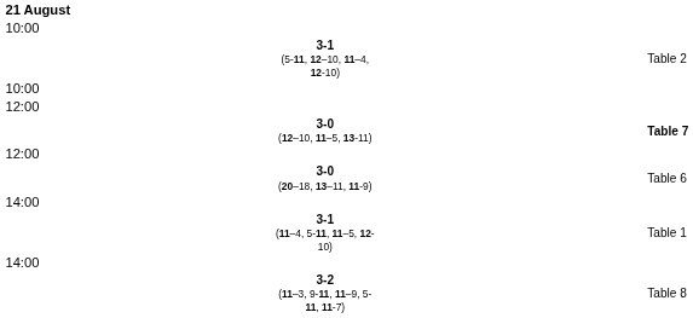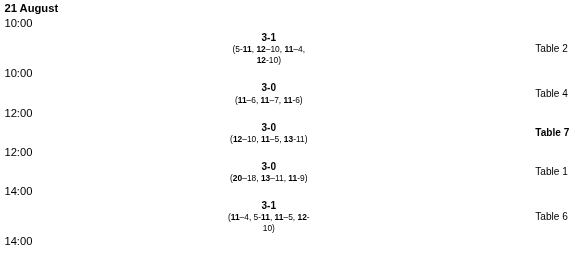 <table style="width:100%;" cellspacing="1">
 <tr>
 <th width=25%></th>
 <th width=10%></th>
 <th width=25%></th>
 </tr>
 <tr>
 <td><strong>21 August</strong></td>
 </tr>
 <tr>
 <td>10:00</td>
 </tr>
 <tr style=font-size:90%>
 <td align=right><strong></strong></td>
 <td align=center><strong> 3-1 </strong><br><small>(5-<strong>11</strong>, <strong>12</strong>–10, <strong>11</strong>–4, <strong>12</strong>-10)</small></td>
 <td></td>
 <td>Table 2</td>
 </tr>
 <tr>
 <td>10:00</td>
 </tr>
+<tr style=font-size:90%>
+<td align=right><strong></strong></td>
+<td align=center><strong> 3-0 </strong><br><small>(<strong>11</strong>–6, <strong>11</strong>–7, <strong>11</strong>-6)</small></td>
+<td></td>
+<td>Table 4</td>
+</tr>
 <tr>
 <td>12:00</td>
 </tr>
 <tr style=font-size:90%>
 <td align=right><strong></strong></td>
 <td align=center><strong> 3-0 </strong><br><small>(<strong>12</strong>–10, <strong>11</strong>–5, <strong>13</strong>-11)</small></td>
 <td></td>
 <td><strong>Table 7</strong></td>
 </tr>
 <tr>
 <td>12:00</td>
 </tr>
 <tr style=font-size:90%>
 <td align=right><strong></strong></td>
 <td align=center><strong> 3-0 </strong><br><small>(<strong>20</strong>–18, <strong>13</strong>–11, <strong>11</strong>-9)</small></td>
 <td></td>
-<td>Table 6</td>
+<td>Table 1</td>
 </tr>
 <tr>
 <td>14:00</td>
 </tr>
 <tr style=font-size:90%>
 <td align=right><strong></strong></td>
 <td align=center><strong> 3-1 </strong><br><small>(<strong>11</strong>–4, 5-<strong>11</strong>, <strong>11</strong>–5, <strong>12</strong>-10)</small></td>
 <td></td>
-<td>Table 1</td>
+<td>Table 6</td>
 </tr>
 <tr>
 <td>14:00</td>
 </tr>
-<tr style=font-size:90%>
-<td align=right><strong></strong></td>
-<td align=center><strong> 3-2 </strong><br><small>(<strong>11</strong>–3, 9-<strong>11</strong>, <strong>11</strong>–9, 5-<strong>11</strong>, <strong>11</strong>-7)</small></td>
-<td></td>
-<td>Table 8</td>
-</tr>
 </table>
